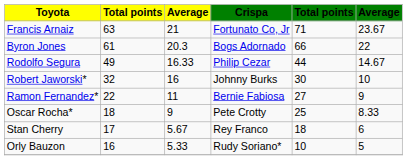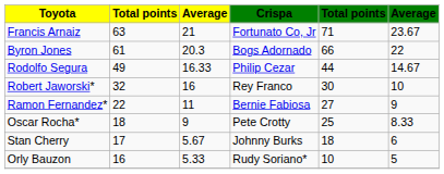 <table class=wikitable sortable>
 <tr align=center>
 <td bgcolor=yellow><span><strong>Toyota</strong></span></td>
 <td bgcolor=yellow><span><strong>Total points</strong></span></td>
 <td bgcolor=yellow><span><strong>Average</strong></span></td>
 <td bgcolor=green><span><strong>Crispa</strong></span></td>
 <td bgcolor=green><span><strong>Total points</strong></span></td>
 <td bgcolor=green><span><strong>Average</strong></span></td>
 </tr>
 <tr>
 <td><a href='#'>Francis Arnaiz</a></td>
 <td>63</td>
 <td>21</td>
 <td><a href='#'>Fortunato Co, Jr</a></td>
 <td>71</td>
 <td>23.67</td>
 </tr>
 <tr>
 <td><a href='#'>Byron Jones</a></td>
 <td>61</td>
 <td>20.3</td>
 <td><a href='#'>Bogs Adornado</a></td>
 <td>66</td>
 <td>22</td>
 </tr>
 <tr>
 <td><a href='#'>Rodolfo Segura</a></td>
 <td>49</td>
 <td>16.33</td>
 <td><a href='#'>Philip Cezar</a></td>
 <td>44</td>
 <td>14.67</td>
 </tr>
 <tr>
 <td><a href='#'>Robert Jaworski</a>*</td>
 <td>32</td>
 <td>16</td>
-<td>Johnny Burks</td>
+<td>Rey Franco</td>
 <td>30</td>
 <td>10</td>
 </tr>
 <tr>
 <td><a href='#'>Ramon Fernandez</a>*</td>
 <td>22</td>
 <td>11</td>
 <td><a href='#'>Bernie Fabiosa</a></td>
 <td>27</td>
 <td>9</td>
 </tr>
 <tr>
 <td>Oscar Rocha*</td>
 <td>18</td>
 <td>9</td>
 <td>Pete Crotty</td>
 <td>25</td>
 <td>8.33</td>
 </tr>
 <tr>
 <td>Stan Cherry</td>
 <td>17</td>
 <td>5.67</td>
-<td>Rey Franco</td>
+<td>Johnny Burks</td>
 <td>18</td>
 <td>6</td>
 </tr>
 <tr>
 <td>Orly Bauzon</td>
 <td>16</td>
 <td>5.33</td>
 <td>Rudy Soriano*</td>
 <td>10</td>
 <td>5</td>
 </tr>
 <tr>
 </tr>
 </table>
